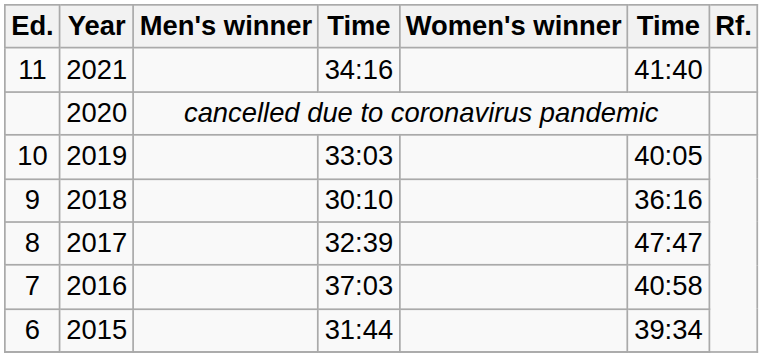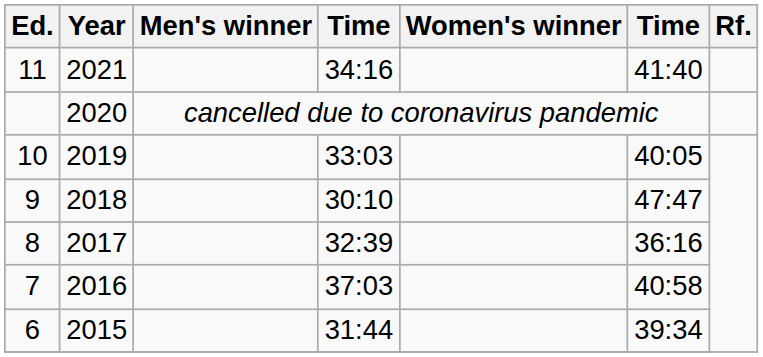 <table class="wikitable sortable" style=" text-align:center;">
 <tr>
 <th class="unsortable">Ed.</th>
 <th>Year</th>
 <th>Men's winner</th>
 <th>Time</th>
 <th>Women's winner</th>
 <th>Time</th>
 <th class="unsortable">Rf.</th>
 </tr>
 <tr>
 <td>11</td>
 <td>2021</td>
 <td align=left></td>
 <td>34:16</td>
 <td align=left></td>
 <td>41:40</td>
 </tr>
 <tr>
 <td></td>
 <td>2020</td>
 <td colspan="4" align="center" data-sort-value=""><em>cancelled due to coronavirus pandemic</em></td>
 <td></td>
 </tr>
 <tr>
 <td>10</td>
 <td>2019</td>
 <td align=left></td>
 <td>33:03</td>
 <td align=left></td>
 <td>40:05</td>
 </tr>
 <tr>
 <td>9</td>
 <td>2018</td>
 <td align=left></td>
 <td>30:10</td>
 <td align=left></td>
-<td>36:16</td>
+<td>47:47</td>
 </tr>
 <tr>
 <td>8</td>
 <td>2017</td>
 <td align=left></td>
 <td>32:39</td>
 <td align=left></td>
-<td>47:47</td>
+<td>36:16</td>
 </tr>
 <tr>
 <td>7</td>
 <td>2016</td>
 <td align=left></td>
 <td>37:03</td>
 <td align=left></td>
 <td>40:58</td>
 </tr>
 <tr>
 <td>6</td>
 <td>2015</td>
 <td align=left></td>
 <td>31:44</td>
 <td align=left></td>
 <td>39:34</td>
 </tr>
 <tr>
 </tr>
 </table>
